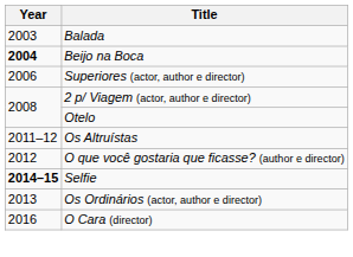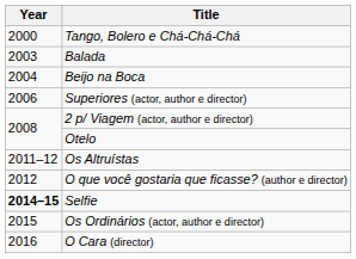 <table class="wikitable sortable">
 <tr>
 <th>Year</th>
 <th>Title</th>
 </tr>
 <tr>
+<td>2000</td>
+<td><em>Tango, Bolero e Chá-Chá-Chá</em></td>
+</tr>
+<tr>
 <td>2003</td>
 <td><em>Balada</em></td>
 </tr>
 <tr>
-<td><strong>2004</strong></td>
+<td>2004</td>
 <td><em>Beijo na Boca</em></td>
 </tr>
 <tr>
 <td>2006</td>
 <td><em>Superiores</em> <small>(actor, author e director)</small></td>
 </tr>
 <tr>
 <td rowspan=2>2008</td>
 <td><em>2 p/ Viagem</em> <small>(actor, author e director)</small></td>
 </tr>
 <tr>
 <td><em>Otelo</em></td>
 </tr>
 <tr>
 <td>2011–12</td>
 <td><em>Os Altruístas</em></td>
 </tr>
 <tr>
 <td>2012</td>
 <td><em>O que você gostaria que ficasse?</em> <small>(author e director)</small></td>
 </tr>
 <tr>
 <td><strong>2014–15</strong></td>
 <td><em>Selfie</em></td>
 </tr>
 <tr>
-<td>2013</td>
+<td>2015</td>
 <td><em>Os Ordinários</em> <small>(actor, author e director)</small></td>
 </tr>
 <tr>
 <td>2016</td>
 <td><em>O Cara</em> <small>(director)</small></td>
 </tr>
 </table>
